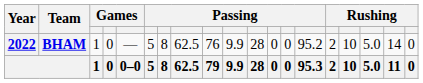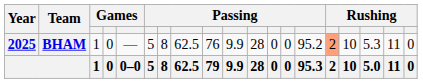 <table class="wikitable" style="text-align:center;">
 <tr>
 <th rowspan="2">Year</th>
 <th rowspan="2">Team</th>
 <th colspan="3">Games</th>
 <th colspan="9">Passing</th>
 <th colspan="5">Rushing</th>
 </tr>
 <tr>
 <th></th>
 <th></th>
 <th></th>
 <th></th>
 <th></th>
 <th></th>
 <th></th>
 <th></th>
 <th></th>
 <th></th>
 <th></th>
 <th></th>
 <th></th>
 <th></th>
 <th></th>
 <th></th>
 <th></th>
 </tr>
 <tr>
-<th><a href='#'>2022</a></th>
+<th><a href='#'>2025</a></th>
 <th><a href='#'>BHAM</a></th>
 <td>1</td>
 <td>0</td>
 <td>—</td>
 <td>5</td>
 <td>8</td>
 <td>62.5</td>
 <td>76</td>
 <td>9.9</td>
 <td>28</td>
 <td>0</td>
 <td>0</td>
 <td>95.2</td>
-<td>2</td>
+<td style="background: lightsalmon;">2</td>
 <td>10</td>
-<td>5.0</td>
-<td>14</td>
+<td>5.3</td>
+<td>11</td>
 <td>0</td>
 </tr>
 <tr>
 <th colspan="2"></th>
 <th>1</th>
 <th>0</th>
 <th>0–0</th>
 <th>5</th>
 <th>8</th>
 <th>62.5</th>
 <th>79</th>
 <th>9.9</th>
 <th>28</th>
 <th>0</th>
 <th>0</th>
 <th>95.3</th>
 <th>2</th>
 <th>10</th>
 <th>5.0</th>
 <th>11</th>
 <th>0</th>
 </tr>
 </table>
